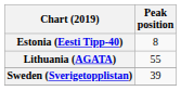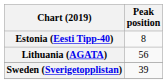 <table class="wikitable sortable plainrowheaders" style="text-align:center">
 <tr>
 <th scope="col">Chart (2019)</th>
 <th scope="col">Peak<br>position</th>
 </tr>
 <tr>
 <th scope="row">Estonia (<a href='#'>Eesti Tipp-40</a>)</th>
 <td>8</td>
 </tr>
 <tr>
 <th scope="row">Lithuania (<a href='#'>AGATA</a>)</th>
-<td>55</td>
+<td>56</td>
 </tr>
 <tr>
 </tr>
 <tr>
 <th scope="row">Sweden (<a href='#'>Sverigetopplistan</a>)</th>
 <td>39</td>
 </tr>
 <tr>
 </tr>
 <tr>
 </tr>
 </table>
